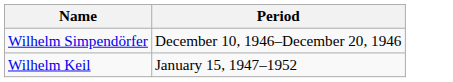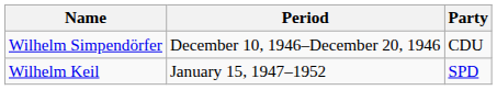 <table class="wikitable">
 <tr>
 <th>Name</th>
 <th>Period</th>
+<th>Party</th>
 </tr>
 <tr>
 <td><a href='#'>Wilhelm Simpendörfer</a></td>
 <td>December 10, 1946–December 20, 1946</td>
+<td>CDU</td>
 </tr>
 <tr>
 <td><a href='#'>Wilhelm Keil</a></td>
 <td>January 15, 1947–1952</td>
+<td><a href='#'>SPD</a></td>
 </tr>
 </table>
